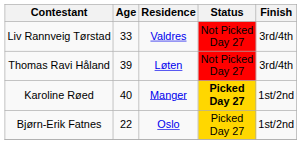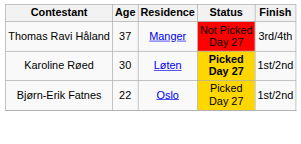 <table class="wikitable sortable" style="margin:auto; text-align:center">
 <tr>
 <th>Contestant</th>
 <th>Age</th>
 <th>Residence</th>
 <th>Status</th>
 <th>Finish</th>
 </tr>
 <tr>
-<td>Liv Rannveig Tørstad</td>
-<td>33</td>
-<td><a href='#'>Valdres</a></td>
-<td style="background:#ff0000;">Not Picked<br>Day 27</td>
-<td>3rd/4th</td>
-</tr>
-<tr>
 <td>Thomas Ravi Håland</td>
-<td>39</td>
-<td><a href='#'>Løten</a></td>
+<td>37</td>
+<td><a href='#'>Manger</a></td>
 <td style="background:#ff0000;">Not Picked<br>Day 27</td>
 <td>3rd/4th</td>
 </tr>
 <tr>
 <td>Karoline Røed</td>
-<td>40</td>
-<td><a href='#'>Manger</a></td>
+<td>30</td>
+<td><a href='#'>Løten</a></td>
 <td style="background:gold;"><strong>Picked<br>Day 27</strong></td>
 <td>1st/2nd</td>
 </tr>
 <tr>
 <td>Bjørn-Erik Fatnes</td>
 <td>22</td>
 <td><a href='#'>Oslo</a></td>
 <td style="background:gold;">Picked<br>Day 27</td>
 <td>1st/2nd</td>
 </tr>
 <tr>
 </tr>
 </table>
